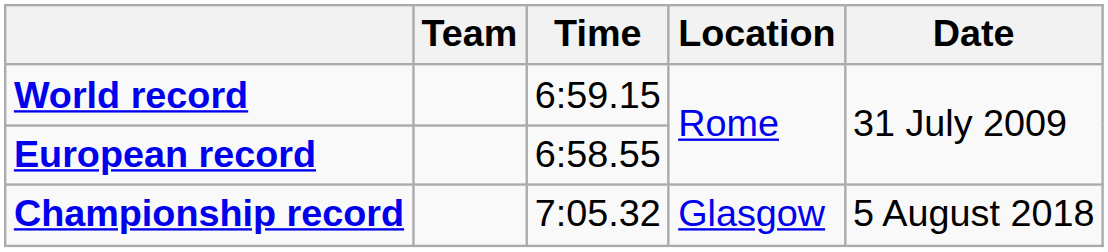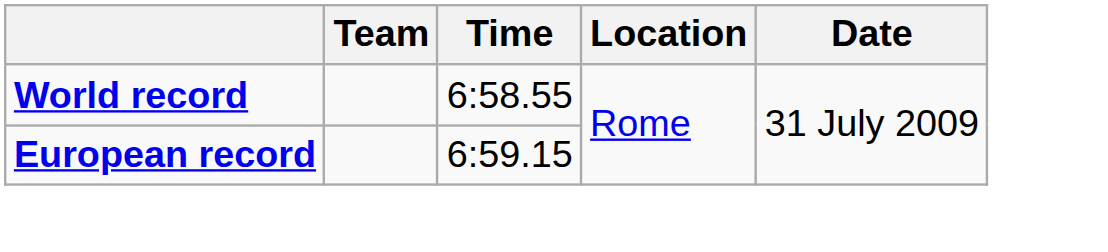 <table class=wikitable>
 <tr>
 <th></th>
 <th>Team</th>
 <th>Time</th>
 <th>Location</th>
 <th>Date</th>
 </tr>
 <tr>
 <td><strong><a href='#'>World record</a></strong></td>
 <td></td>
-<td>6:59.15</td>
+<td>6:58.55</td>
 <td rowspan=2><a href='#'>Rome</a></td>
 <td rowspan=2>31 July 2009</td>
 </tr>
 <tr>
 <td><strong><a href='#'>European record</a></strong></td>
 <td></td>
-<td>6:58.55</td>
-</tr>
-<tr>
-<td><strong><a href='#'>Championship record</a></strong></td>
-<td></td>
-<td>7:05.32</td>
-<td><a href='#'>Glasgow</a></td>
-<td>5 August 2018</td>
+<td>6:59.15</td>
 </tr>
 </table>
